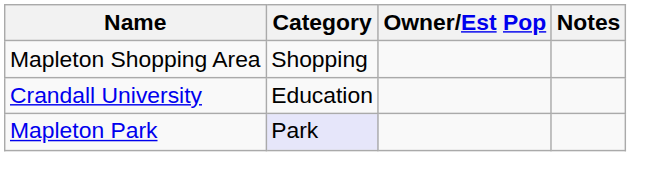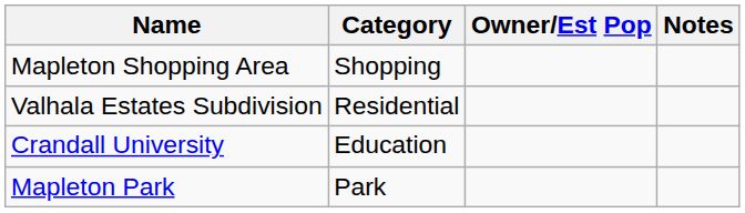 <table class="wikitable sortable">
 <tr>
 <th>Name</th>
 <th>Category</th>
 <th>Owner/<a href='#'>Est</a> <a href='#'>Pop</a></th>
 <th>Notes</th>
 </tr>
 <tr>
 <td>Mapleton Shopping Area</td>
 <td>Shopping</td>
 <td></td>
 <td></td>
 </tr>
 <tr>
+<td>Valhala Estates Subdivision</td>
+<td>Residential</td>
+<td></td>
+<td></td>
+</tr>
+<tr>
 <td><a href='#'>Crandall University</a></td>
 <td>Education</td>
 <td></td>
 <td></td>
 </tr>
 <tr>
 <td><a href='#'>Mapleton Park</a></td>
-<td style="background: lavender;">Park</td>
+<td>Park</td>
 <td></td>
 <td></td>
 </tr>
 </table>
